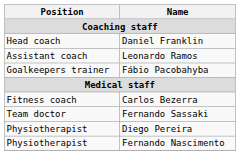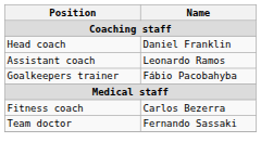 <table width=38% class="wikitable">
 <tr>
 <th>Position</th>
 <th>Name</th>
 </tr>
 <tr>
 <th colspan="2" style="background:#dcdcdc; text-align:center">Coaching staff</th>
 </tr>
 <tr>
 <td>Head coach</td>
 <td> Daniel Franklin</td>
 </tr>
 <tr>
 <td>Assistant coach</td>
 <td> Leonardo Ramos</td>
 </tr>
 <tr>
 <td>Goalkeepers trainer</td>
 <td> Fábio Pacobahyba</td>
 </tr>
 <tr>
 <th colspan="2" style="background:#dcdcdc; text-align:center">Medical staff</th>
 </tr>
 <tr>
 <td>Fitness coach</td>
 <td> Carlos Bezerra</td>
 </tr>
 <tr>
 <td>Team doctor</td>
 <td> Fernando Sassaki</td>
 </tr>
 <tr>
-<td>Physiotherapist</td>
-<td> Diego Pereira</td>
-</tr>
-<tr>
-<td>Physiotherapist</td>
-<td> Fernando Nascimento</td>
-</tr>
-<tr>
 </tr>
 </table>
